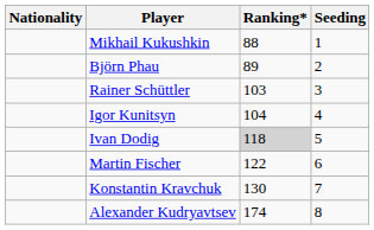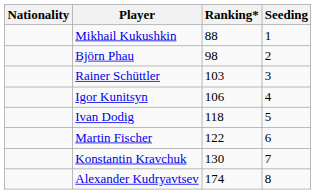 <table class="wikitable" border="1">
 <tr>
 <th>Nationality</th>
 <th>Player</th>
 <th>Ranking*</th>
 <th>Seeding</th>
 </tr>
 <tr>
 <td></td>
 <td><a href='#'>Mikhail Kukushkin</a></td>
 <td>88</td>
 <td>1</td>
 </tr>
 <tr>
 <td></td>
 <td><a href='#'>Björn Phau</a></td>
-<td>89</td>
+<td>98</td>
 <td>2</td>
 </tr>
 <tr>
 <td></td>
 <td><a href='#'>Rainer Schüttler</a></td>
 <td>103</td>
 <td>3</td>
 </tr>
 <tr>
 <td></td>
 <td><a href='#'>Igor Kunitsyn</a></td>
-<td>104</td>
+<td>106</td>
 <td>4</td>
 </tr>
 <tr>
 <td></td>
 <td><a href='#'>Ivan Dodig</a></td>
-<td style="background: lightgrey;">118</td>
+<td>118</td>
 <td>5</td>
 </tr>
 <tr>
 <td></td>
 <td><a href='#'>Martin Fischer</a></td>
 <td>122</td>
 <td>6</td>
 </tr>
 <tr>
 <td></td>
 <td><a href='#'>Konstantin Kravchuk</a></td>
 <td>130</td>
 <td>7</td>
 </tr>
 <tr>
 <td></td>
 <td><a href='#'>Alexander Kudryavtsev</a></td>
 <td>174</td>
 <td>8</td>
 </tr>
 </table>
